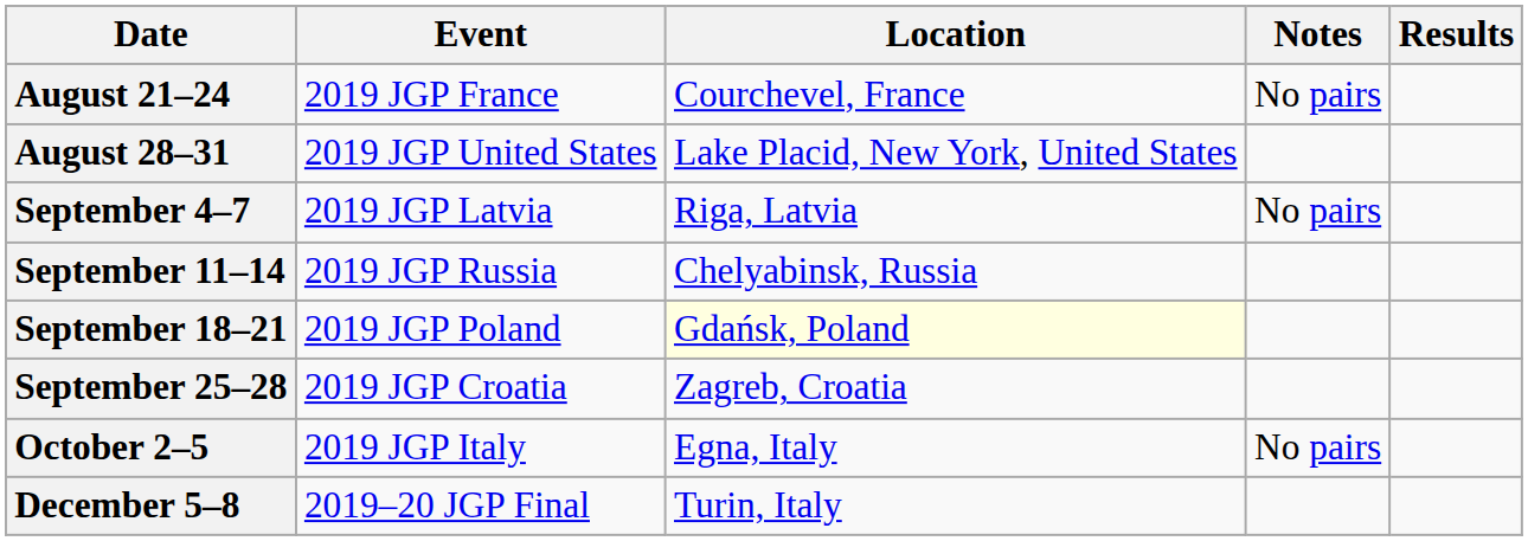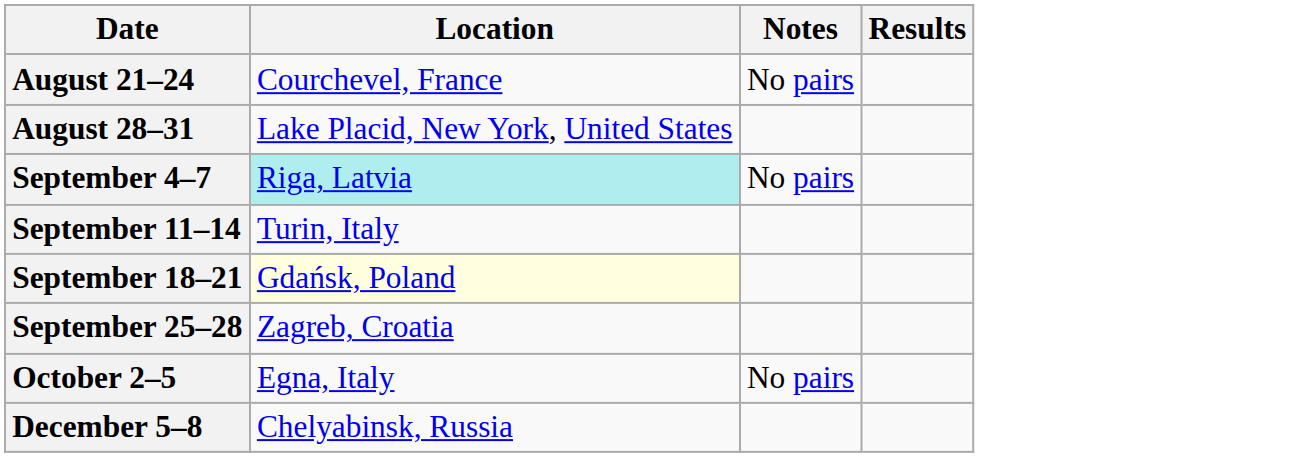 <table class="wikitable unsortable" style="text-align:left">
 <tr>
 <th scope="col">Date</th>
-<th scope="col">Event</th>
 <th scope="col">Location</th>
 <th scope="col">Notes</th>
 <th scope="col">Results</th>
 </tr>
 <tr>
 <th scope="row" style="text-align:left">August 21–24</th>
-<td> <a href='#'>2019 JGP France</a></td>
 <td><a href='#'>Courchevel, France</a></td>
 <td>No <a href='#'>pairs</a></td>
 <td></td>
 </tr>
 <tr>
 <th scope="row" style="text-align:left">August 28–31</th>
-<td> <a href='#'>2019 JGP United States</a></td>
 <td><a href='#'>Lake Placid, New York</a>, <a href='#'>United States</a></td>
 <td></td>
 <td></td>
 </tr>
 <tr>
 <th scope="row" style="text-align:left">September 4–7</th>
-<td> <a href='#'>2019 JGP Latvia</a></td>
-<td><a href='#'>Riga, Latvia</a></td>
+<td style="background: paleturquoise;"><a href='#'>Riga, Latvia</a></td>
 <td>No <a href='#'>pairs</a></td>
 <td></td>
 </tr>
 <tr>
 <th scope="row" style="text-align:left">September 11–14</th>
-<td> <a href='#'>2019 JGP Russia</a></td>
-<td><a href='#'>Chelyabinsk, Russia</a></td>
+<td><a href='#'>Turin, Italy</a></td>
 <td></td>
 <td></td>
 </tr>
 <tr>
 <th scope="row" style="text-align:left">September 18–21</th>
-<td> <a href='#'>2019 JGP Poland</a></td>
 <td style="background: lightyellow;"><a href='#'>Gdańsk, Poland</a></td>
 <td></td>
 <td></td>
 </tr>
 <tr>
 <th scope="row" style="text-align:left">September 25–28</th>
-<td> <a href='#'>2019 JGP Croatia</a></td>
 <td><a href='#'>Zagreb, Croatia</a></td>
 <td></td>
 <td></td>
 </tr>
 <tr>
 <th scope="row" style="text-align:left">October 2–5</th>
-<td> <a href='#'>2019 JGP Italy</a></td>
 <td><a href='#'>Egna, Italy</a></td>
 <td>No <a href='#'>pairs</a></td>
 <td></td>
 </tr>
 <tr>
 <th scope="row" style="text-align:left">December 5–8</th>
-<td> <a href='#'>2019–20 JGP Final</a></td>
-<td><a href='#'>Turin, Italy</a></td>
+<td><a href='#'>Chelyabinsk, Russia</a></td>
 <td></td>
 <td></td>
 </tr>
 </table>
